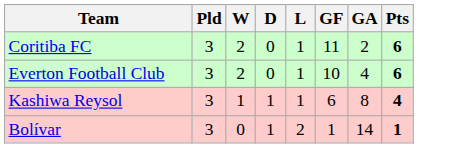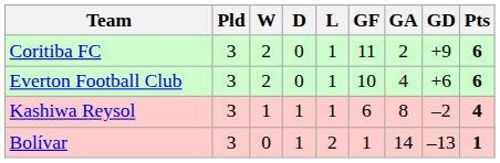 <table class="wikitable" style="text-align: center;">
 <tr>
 <th width=165>Team</th>
 <th width=20>Pld</th>
 <th width=20>W</th>
 <th width=20>D</th>
 <th width=20>L</th>
 <th width=20>GF</th>
 <th width=20>GA</th>
+<th width=20>GD</th>
 <th width=20>Pts</th>
 </tr>
 <tr bgcolor= #ccffcc>
 <td align=left> <a href='#'>Coritiba FC</a></td>
 <td>3</td>
 <td>2</td>
 <td>0</td>
 <td>1</td>
 <td>11</td>
 <td>2</td>
+<td>+9</td>
 <td><strong>6</strong></td>
 </tr>
 <tr bgcolor= #ccffcc>
 <td align=left> <a href='#'>Everton Football Club</a></td>
 <td>3</td>
 <td>2</td>
 <td>0</td>
 <td>1</td>
 <td>10</td>
 <td>4</td>
+<td>+6</td>
 <td><strong>6</strong></td>
 </tr>
 <tr bgcolor= #ffcccc>
 <td align=left> <a href='#'>Kashiwa Reysol</a></td>
 <td>3</td>
 <td>1</td>
 <td>1</td>
 <td>1</td>
 <td>6</td>
 <td>8</td>
+<td>–2</td>
 <td><strong>4</strong></td>
 </tr>
 <tr bgcolor= #ffcccc>
 <td align=left> <a href='#'>Bolívar</a></td>
 <td>3</td>
 <td>0</td>
 <td>1</td>
 <td>2</td>
 <td>1</td>
 <td>14</td>
+<td>–13</td>
 <td><strong>1</strong></td>
 </tr>
 </table>
